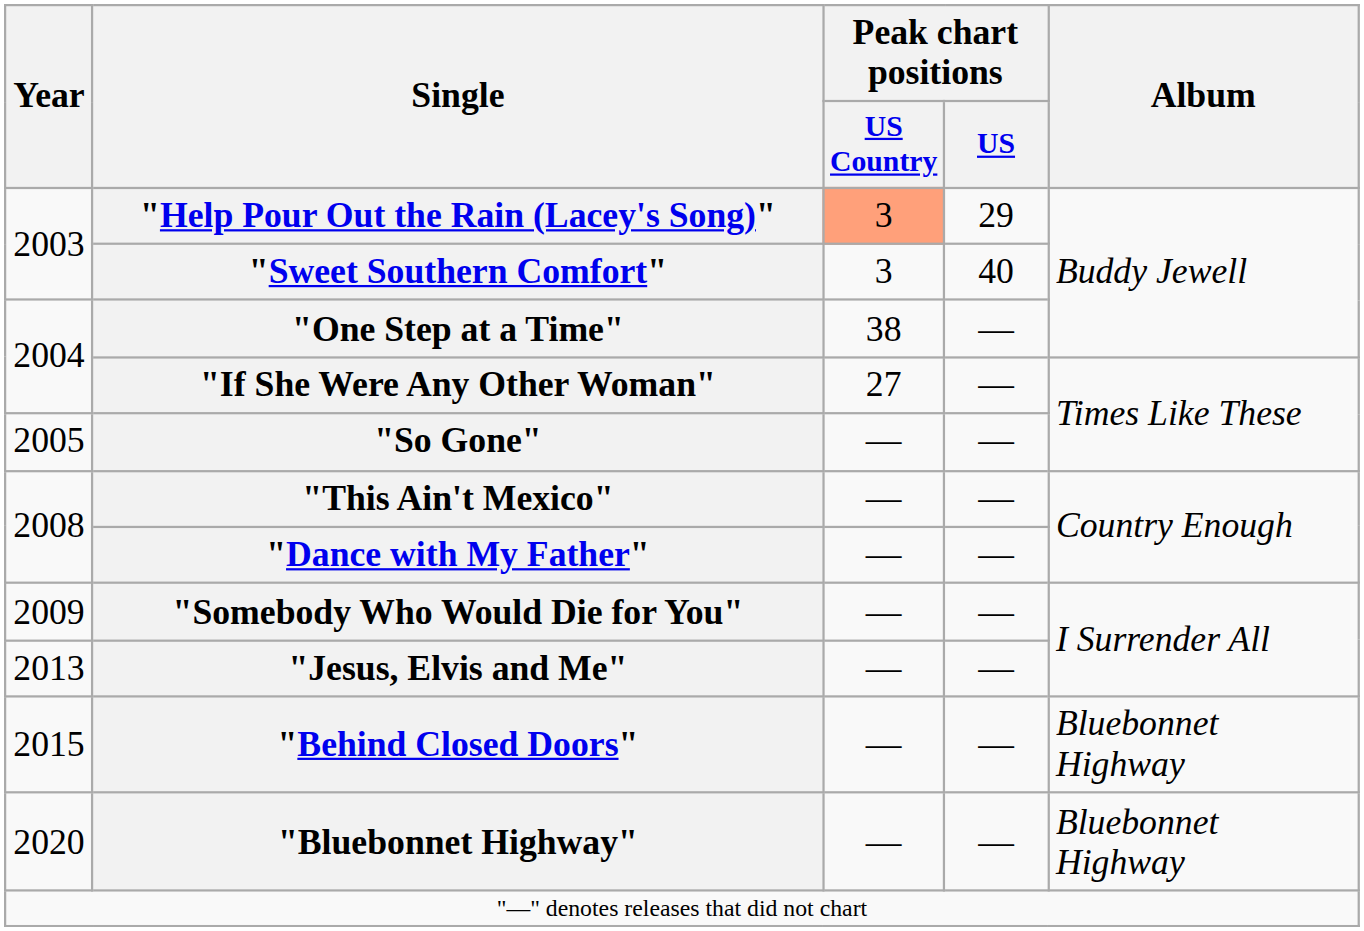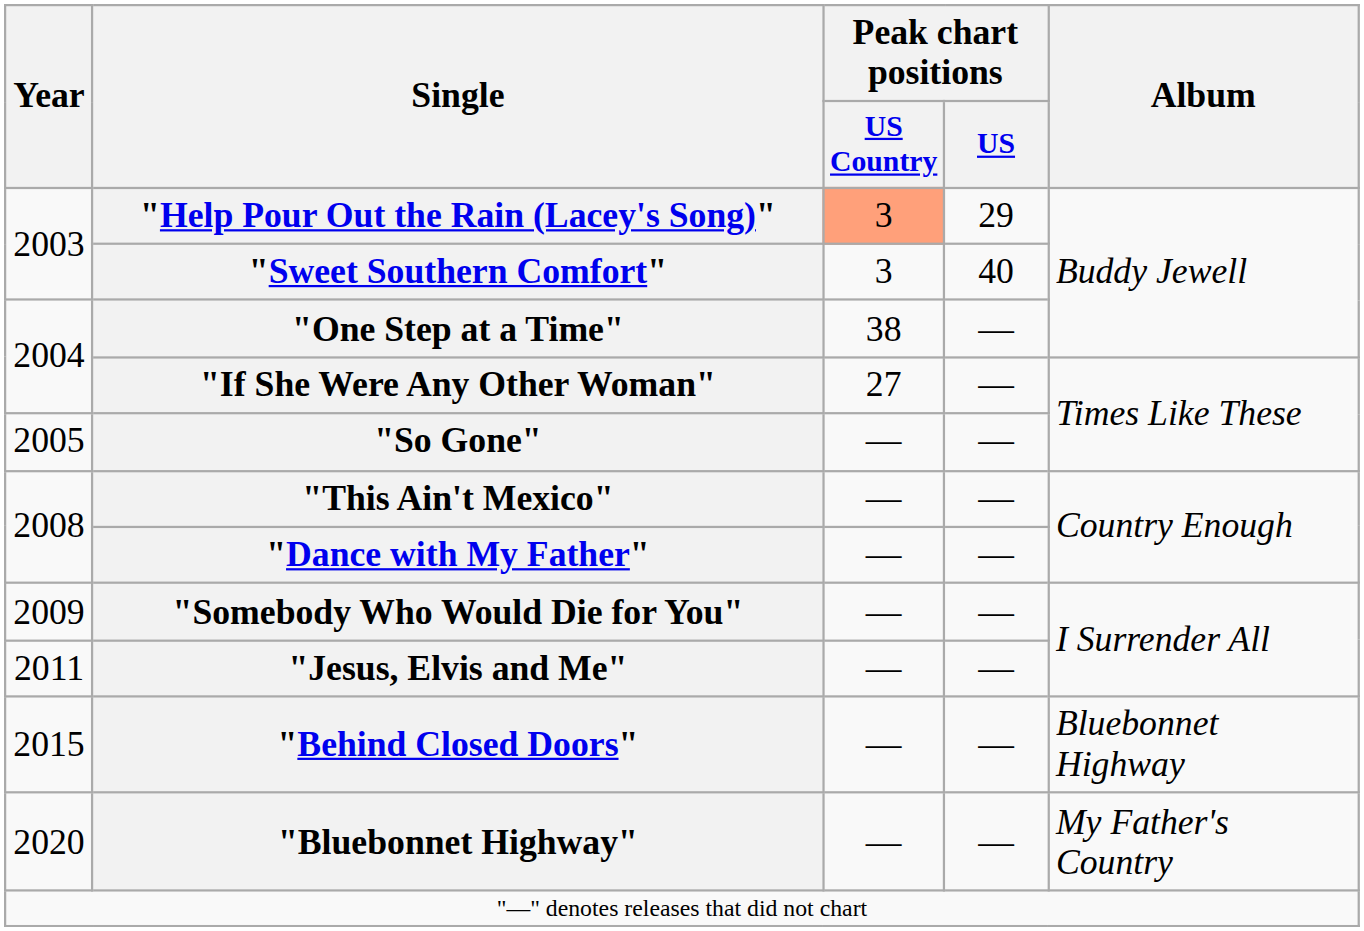 <table class="wikitable plainrowheaders" style="text-align:center;">
 <tr>
 <th rowspan="2">Year</th>
 <th rowspan="2" style="width:20em;">Single</th>
 <th colspan="2">Peak chart<br>positions</th>
 <th rowspan="2">Album</th>
 </tr>
 <tr style="font-size:smaller;">
 <th width="40"><a href='#'>US Country</a><br></th>
 <th width="40"><a href='#'>US</a><br></th>
 </tr>
 <tr>
 <td rowspan="2">2003</td>
 <th scope="row">"<a href='#'>Help Pour Out the Rain (Lacey's Song)</a>"</th>
 <td style="background: lightsalmon;">3</td>
 <td>29</td>
 <td align="left" rowspan="3"><em>Buddy Jewell</em></td>
 </tr>
 <tr>
 <th scope="row">"<a href='#'>Sweet Southern Comfort</a>"</th>
 <td>3</td>
 <td>40</td>
 </tr>
 <tr>
 <td rowspan="2">2004</td>
 <th scope="row">"One Step at a Time"</th>
 <td>38</td>
 <td>—</td>
 </tr>
 <tr>
 <th scope="row">"If She Were Any Other Woman"</th>
 <td>27</td>
 <td>—</td>
 <td align="left" rowspan="2"><em>Times Like These</em></td>
 </tr>
 <tr>
 <td>2005</td>
 <th scope="row">"So Gone"</th>
 <td>—</td>
 <td>—</td>
 </tr>
 <tr>
 <td rowspan="2">2008</td>
 <th scope="row">"This Ain't Mexico"</th>
 <td>—</td>
 <td>—</td>
 <td align="left" rowspan="2"><em>Country Enough</em></td>
 </tr>
 <tr>
 <th scope="row">"<a href='#'>Dance with My Father</a>"</th>
 <td>—</td>
 <td>—</td>
 </tr>
 <tr>
 <td>2009</td>
 <th scope="row">"Somebody Who Would Die for You"</th>
 <td>—</td>
 <td>—</td>
 <td align="left" rowspan="2"><em>I Surrender All</em></td>
 </tr>
 <tr>
-<td>2013</td>
+<td>2011</td>
 <th scope="row">"Jesus, Elvis and Me"</th>
 <td>—</td>
 <td>—</td>
 </tr>
 <tr>
 <td>2015</td>
 <th scope="row">"<a href='#'>Behind Closed Doors</a>"</th>
 <td>—</td>
 <td>—</td>
 <td align="left"><em>Bluebonnet Highway</em></td>
 </tr>
 <tr>
 <td>2020</td>
 <th scope="row">"Bluebonnet Highway"</th>
 <td>—</td>
 <td>—</td>
-<td align="left"><em>Bluebonnet Highway</em></td>
+<td align="left"><em>My Father's Country</em></td>
 </tr>
 <tr>
 <td colspan="6" style="font-size:8pt">"—" denotes releases that did not chart</td>
 </tr>
 <tr>
 </tr>
 </table>
